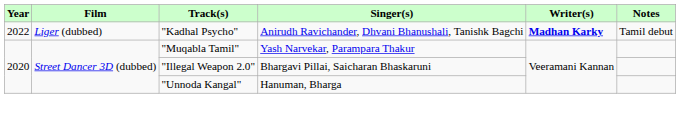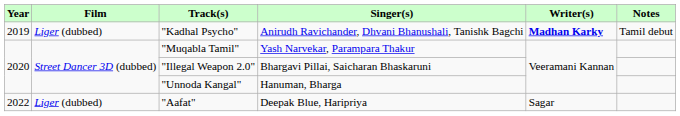 <table class="wikitable sortable">
 <tr style="background:#cfc; text-align:center;">
 <td><strong>Year</strong></td>
 <td><strong>Film</strong></td>
 <td><strong>Track(s)</strong></td>
 <td><strong>Singer(s)</strong></td>
 <td><strong>Writer(s)</strong></td>
 <td><strong>Notes</strong></td>
 </tr>
 <tr>
-<td>2022</td>
+<td>2019</td>
 <td><em><a href='#'>Liger</a></em> (dubbed)</td>
 <td>"Kadhal Psycho"</td>
 <td><a href='#'>Anirudh Ravichander</a>, <a href='#'>Dhvani Bhanushali</a>, Tanishk Bagchi</td>
 <td><strong><a href='#'>Madhan Karky</a></strong></td>
 <td>Tamil debut</td>
 </tr>
 <tr>
 <td rowspan="3">2020</td>
 <td rowspan="3"><em><a href='#'>Street Dancer 3D</a></em> (dubbed)</td>
 <td>"Muqabla Tamil"</td>
 <td><a href='#'>Yash Narvekar</a>, <a href='#'>Parampara Thakur</a></td>
 <td rowspan=3>Veeramani Kannan</td>
 <td></td>
 </tr>
 <tr>
 <td>"Illegal Weapon 2.0"</td>
 <td>Bhargavi Pillai, Saicharan Bhaskaruni</td>
 <td></td>
 </tr>
 <tr>
 <td>"Unnoda Kangal"</td>
 <td>Hanuman, Bharga</td>
 <td></td>
 </tr>
+<tr>
+<td>2022</td>
+<td><em><a href='#'>Liger</a></em> (dubbed)</td>
+<td>"Aafat"</td>
+<td>Deepak Blue, Haripriya</td>
+<td>Sagar</td>
+<td></td>
+</tr>
 </table>
